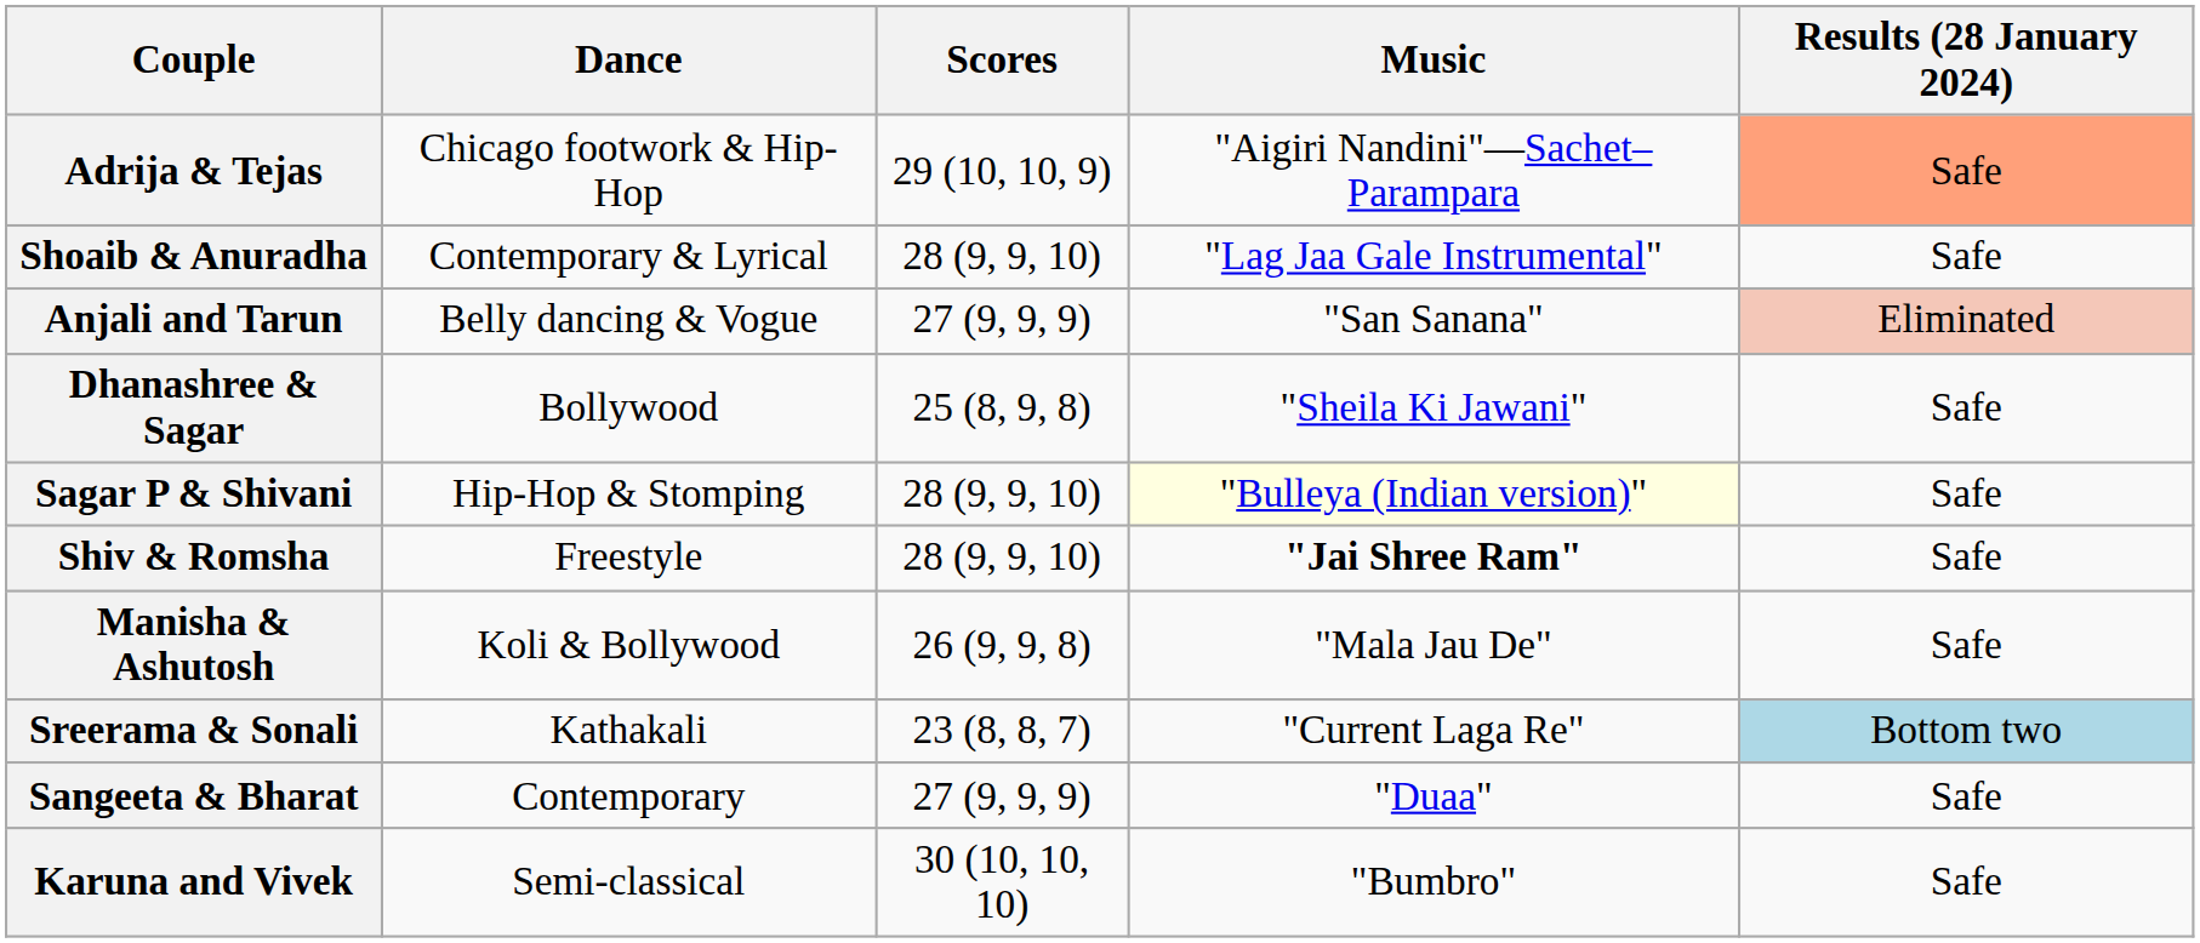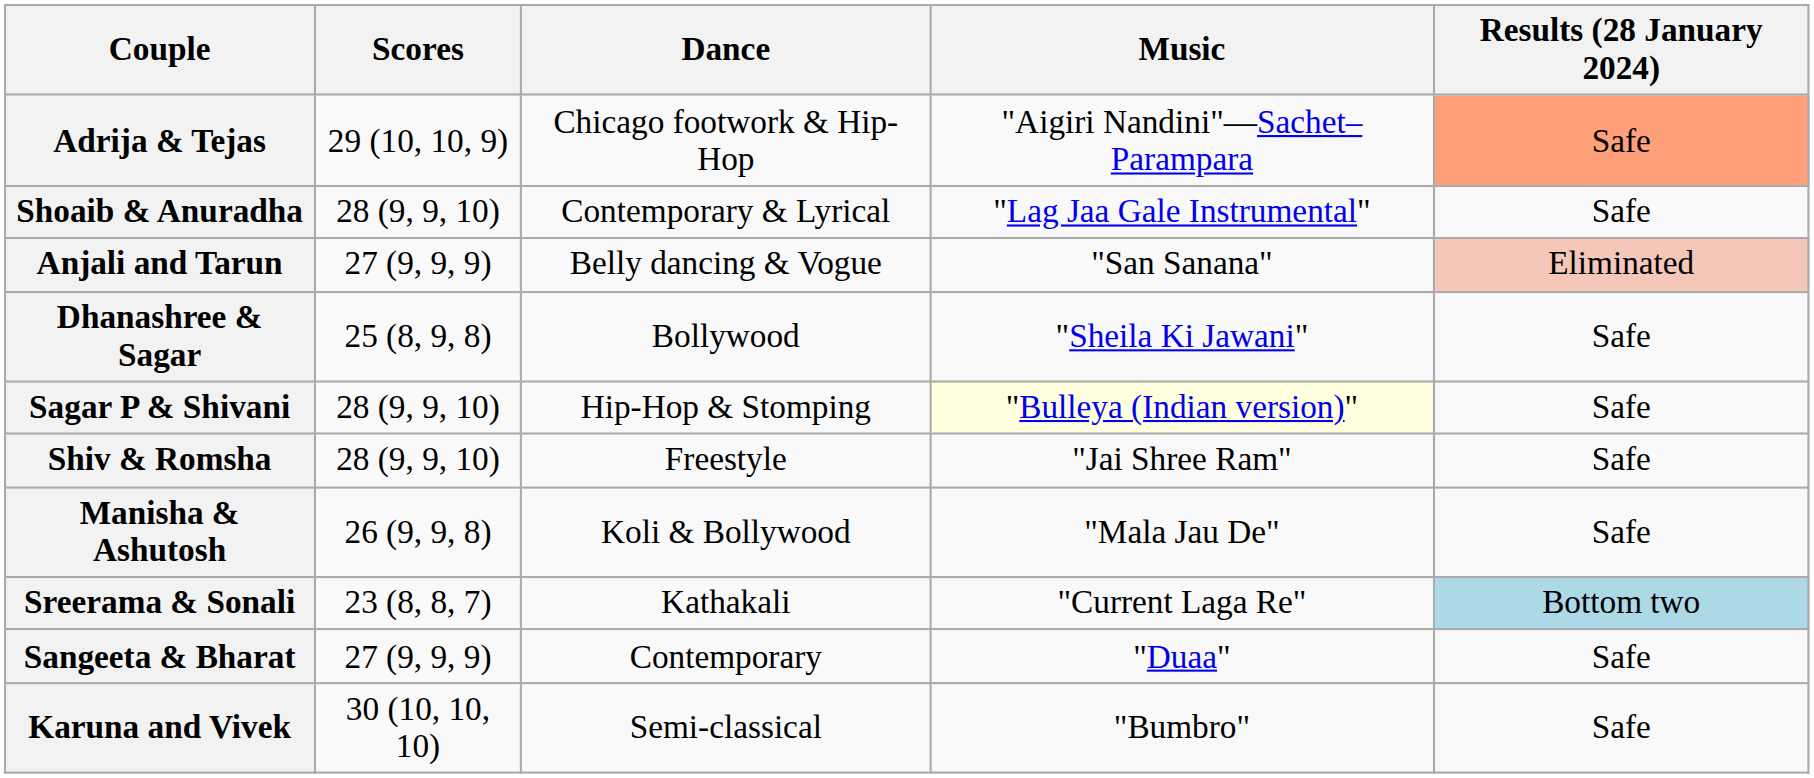 <table class="wikitable plainrowheaders sortable" style="text-align:center;">
 <tr>
 <th class="sortable" scope="col" style="text-align:center">Couple</th>
+<th scope="col">Scores</th>
 <th class="unsortable" scope="col">Dance</th>
-<th scope="col">Scores</th>
 <th scope="col" class="unsortable">Music</th>
 <th scope="col" class="unsortable">Results (28 January 2024)</th>
 </tr>
 <tr>
 <th>Adrija & Tejas</th>
+<td>29 (10, 10, 9)</td>
 <td>Chicago footwork & Hip-Hop</td>
-<td>29 (10, 10, 9)</td>
 <td>"Aigiri Nandini"—<a href='#'>Sachet–Parampara</a></td>
 <td style="background: lightsalmon;">Safe</td>
 </tr>
 <tr>
 <th>Shoaib & Anuradha</th>
+<td>28 (9, 9, 10)</td>
 <td>Contemporary & Lyrical</td>
-<td>28 (9, 9, 10)</td>
 <td>"<a href='#'>Lag Jaa Gale Instrumental</a>"</td>
 <td>Safe</td>
 </tr>
 <tr>
 <th>Anjali and Tarun</th>
+<td>27 (9, 9, 9)</td>
 <td>Belly dancing & Vogue</td>
-<td>27 (9, 9, 9)</td>
 <td>"San Sanana"</td>
 <td Bgcolor = #f4c7b8>Eliminated</td>
 </tr>
 <tr>
 <th>Dhanashree & Sagar</th>
+<td>25 (8, 9, 8)</td>
 <td>Bollywood</td>
-<td>25 (8, 9, 8)</td>
 <td>"<a href='#'>Sheila Ki Jawani</a>"</td>
 <td>Safe</td>
 </tr>
 <tr>
 <th>Sagar P & Shivani</th>
+<td>28 (9, 9, 10)</td>
 <td>Hip-Hop & Stomping</td>
-<td>28 (9, 9, 10)</td>
 <td style="background: lightyellow;">"<a href='#'>Bulleya (Indian version)</a>"</td>
 <td>Safe</td>
 </tr>
 <tr>
 <th>Shiv & Romsha</th>
+<td>28 (9, 9, 10)</td>
 <td>Freestyle</td>
-<td>28 (9, 9, 10)</td>
-<td><strong>"Jai Shree Ram"</strong></td>
+<td>"Jai Shree Ram"</td>
 <td>Safe</td>
 </tr>
 <tr>
 <th>Manisha & Ashutosh</th>
+<td>26 (9, 9, 8)</td>
 <td>Koli & Bollywood</td>
-<td>26 (9, 9, 8)</td>
 <td>"Mala Jau De"</td>
 <td>Safe</td>
 </tr>
 <tr>
 <th>Sreerama & Sonali</th>
+<td>23 (8, 8, 7)</td>
 <td>Kathakali</td>
-<td>23 (8, 8, 7)</td>
 <td>"Current Laga Re"</td>
 <td bgcolor=lightblue>Bottom two</td>
 </tr>
 <tr>
 <th>Sangeeta & Bharat</th>
+<td>27 (9, 9, 9)</td>
 <td>Contemporary</td>
-<td>27 (9, 9, 9)</td>
 <td>"<a href='#'>Duaa</a>"</td>
 <td>Safe</td>
 </tr>
 <tr>
 <th>Karuna and Vivek</th>
+<td>30 (10, 10, 10)</td>
 <td>Semi-classical</td>
-<td>30 (10, 10, 10)</td>
 <td>"Bumbro"</td>
 <td>Safe</td>
 </tr>
 </table>
